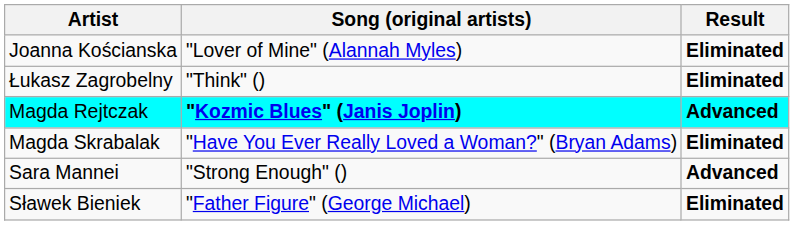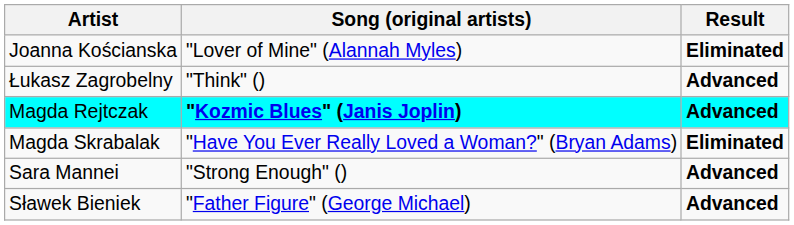 <table class=wikitable>
 <tr>
 <th>Artist</th>
 <th>Song (original artists)</th>
 <th>Result</th>
 </tr>
 <tr>
 <td>Joanna Kościanska</td>
 <td>"Lover of Mine" (<a href='#'>Alannah Myles</a>)</td>
 <td><strong>Eliminated</strong></td>
 </tr>
 <tr>
 <td>Łukasz Zagrobelny</td>
 <td>"Think" ()</td>
-<td><strong>Eliminated</strong></td>
+<td><strong>Advanced</strong></td>
 </tr>
 <tr style="background:cyan;">
 <td>Magda Rejtczak</td>
 <td><strong>"<a href='#'>Kozmic Blues</a>" (<a href='#'>Janis Joplin</a>)</strong></td>
 <td><strong>Advanced</strong></td>
 </tr>
 <tr>
 <td>Magda Skrabalak</td>
 <td>"<a href='#'>Have You Ever Really Loved a Woman?</a>" (<a href='#'>Bryan Adams</a>)</td>
 <td><strong>Eliminated</strong></td>
 </tr>
 <tr>
 <td>Sara Mannei</td>
 <td>"Strong Enough" ()</td>
 <td><strong>Advanced</strong></td>
 </tr>
 <tr>
 <td>Sławek Bieniek</td>
 <td>"<a href='#'>Father Figure</a>" (<a href='#'>George Michael</a>)</td>
-<td><strong>Eliminated</strong></td>
+<td><strong>Advanced</strong></td>
 </tr>
 </table>
